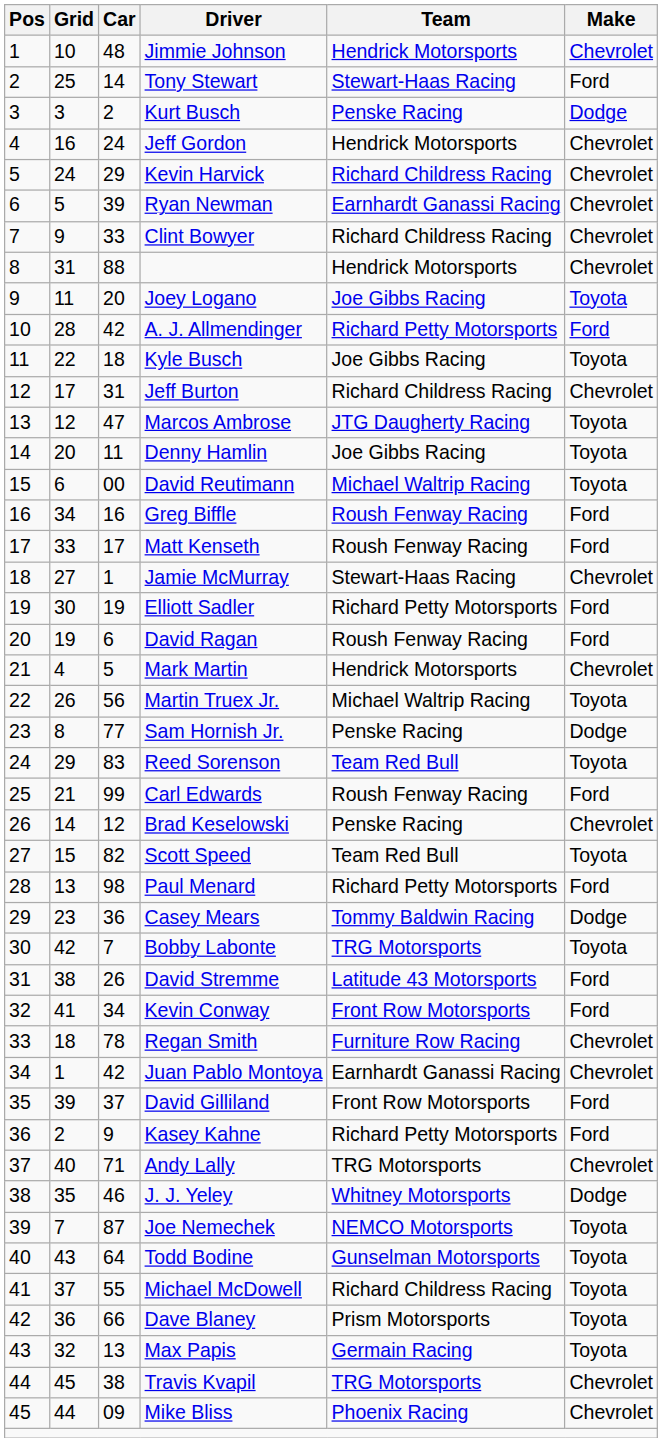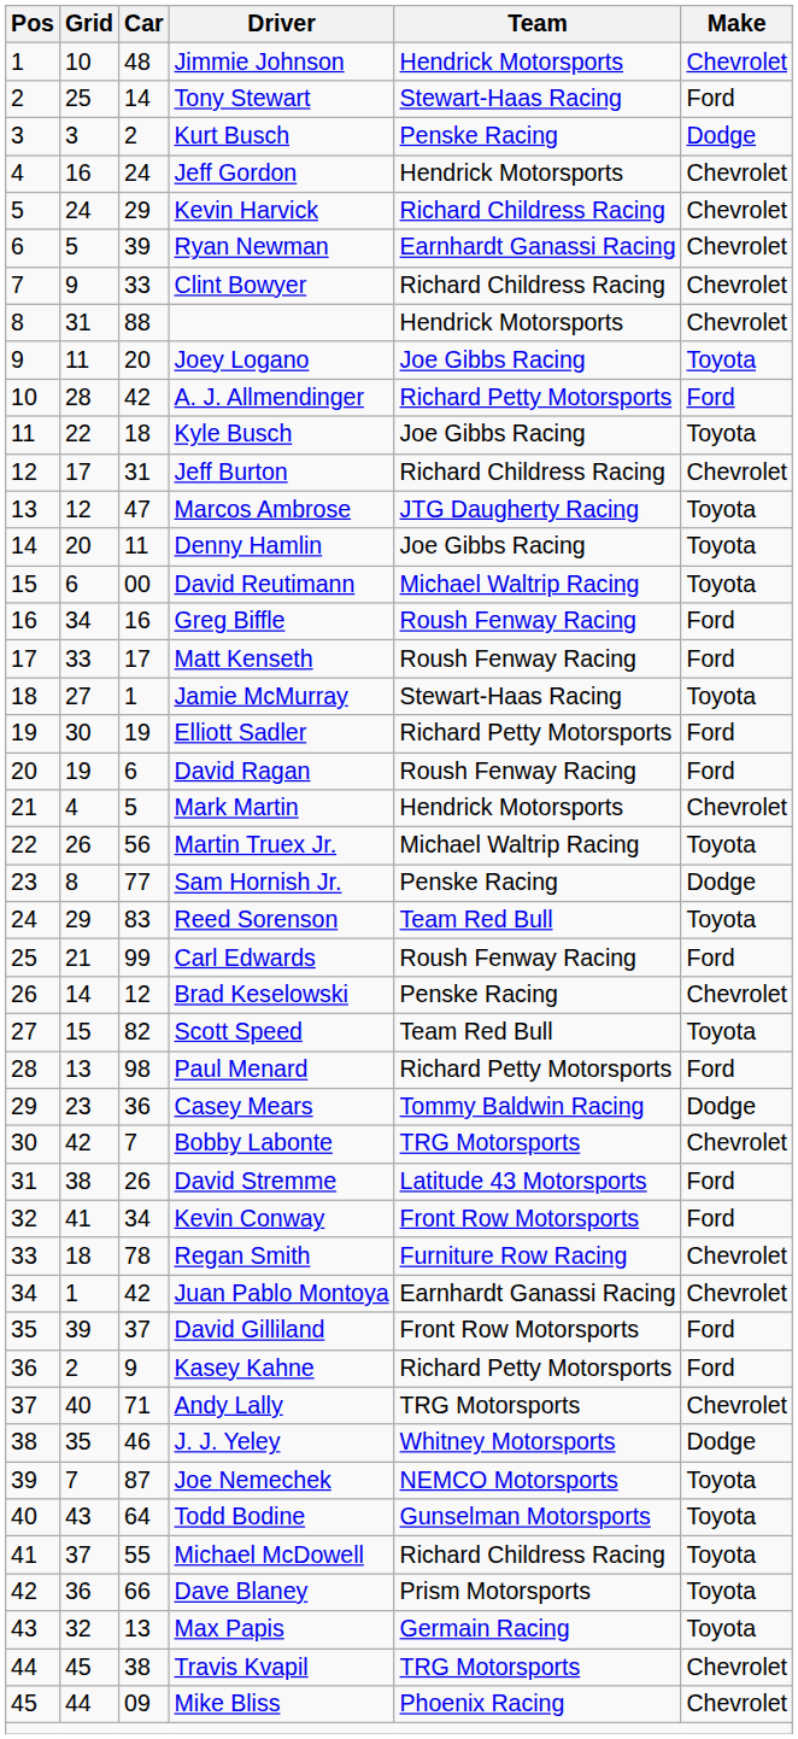 <table class="sortable wikitable" border="1">
 <tr>
 <th>Pos</th>
 <th>Grid</th>
 <th>Car</th>
 <th>Driver</th>
 <th>Team</th>
 <th>Make</th>
 </tr>
 <tr>
 <td>1</td>
 <td>10</td>
 <td>48</td>
 <td><a href='#'>Jimmie Johnson</a></td>
 <td><a href='#'>Hendrick Motorsports</a></td>
 <td><a href='#'>Chevrolet</a></td>
 </tr>
 <tr>
 <td>2</td>
 <td>25</td>
 <td>14</td>
 <td><a href='#'>Tony Stewart</a></td>
 <td><a href='#'>Stewart-Haas Racing</a></td>
 <td>Ford</td>
 </tr>
 <tr>
 <td>3</td>
 <td>3</td>
 <td>2</td>
 <td><a href='#'>Kurt Busch</a></td>
 <td><a href='#'>Penske Racing</a></td>
 <td><a href='#'>Dodge</a></td>
 </tr>
 <tr>
 <td>4</td>
 <td>16</td>
 <td>24</td>
 <td><a href='#'>Jeff Gordon</a></td>
 <td>Hendrick Motorsports</td>
 <td>Chevrolet</td>
 </tr>
 <tr>
 <td>5</td>
 <td>24</td>
 <td>29</td>
 <td><a href='#'>Kevin Harvick</a></td>
 <td><a href='#'>Richard Childress Racing</a></td>
 <td>Chevrolet</td>
 </tr>
 <tr>
 <td>6</td>
 <td>5</td>
 <td>39</td>
 <td><a href='#'>Ryan Newman</a></td>
 <td><a href='#'>Earnhardt Ganassi Racing</a></td>
 <td>Chevrolet</td>
 </tr>
 <tr>
 <td>7</td>
 <td>9</td>
 <td>33</td>
 <td><a href='#'>Clint Bowyer</a></td>
 <td>Richard Childress Racing</td>
 <td>Chevrolet</td>
 </tr>
 <tr>
 <td>8</td>
 <td>31</td>
 <td>88</td>
 <td></td>
 <td>Hendrick Motorsports</td>
 <td>Chevrolet</td>
 </tr>
 <tr>
 <td>9</td>
 <td>11</td>
 <td>20</td>
 <td><a href='#'>Joey Logano</a></td>
 <td><a href='#'>Joe Gibbs Racing</a></td>
 <td><a href='#'>Toyota</a></td>
 </tr>
 <tr>
 <td>10</td>
 <td>28</td>
 <td>42</td>
 <td><a href='#'>A. J. Allmendinger</a></td>
 <td><a href='#'>Richard Petty Motorsports</a></td>
 <td><a href='#'>Ford</a></td>
 </tr>
 <tr>
 <td>11</td>
 <td>22</td>
 <td>18</td>
 <td><a href='#'>Kyle Busch</a></td>
 <td>Joe Gibbs Racing</td>
 <td>Toyota</td>
 </tr>
 <tr>
 <td>12</td>
 <td>17</td>
 <td>31</td>
 <td><a href='#'>Jeff Burton</a></td>
 <td>Richard Childress Racing</td>
 <td>Chevrolet</td>
 </tr>
 <tr>
 <td>13</td>
 <td>12</td>
 <td>47</td>
 <td><a href='#'>Marcos Ambrose</a></td>
 <td><a href='#'>JTG Daugherty Racing</a></td>
 <td>Toyota</td>
 </tr>
 <tr>
 <td>14</td>
 <td>20</td>
 <td>11</td>
 <td><a href='#'>Denny Hamlin</a></td>
 <td>Joe Gibbs Racing</td>
 <td>Toyota</td>
 </tr>
 <tr>
 <td>15</td>
 <td>6</td>
 <td>00</td>
 <td><a href='#'>David Reutimann</a></td>
 <td><a href='#'>Michael Waltrip Racing</a></td>
 <td>Toyota</td>
 </tr>
 <tr>
 <td>16</td>
 <td>34</td>
 <td>16</td>
 <td><a href='#'>Greg Biffle</a></td>
 <td><a href='#'>Roush Fenway Racing</a></td>
 <td>Ford</td>
 </tr>
 <tr>
 <td>17</td>
 <td>33</td>
 <td>17</td>
 <td><a href='#'>Matt Kenseth</a></td>
 <td>Roush Fenway Racing</td>
 <td>Ford</td>
 </tr>
 <tr>
 <td>18</td>
 <td>27</td>
 <td>1</td>
 <td><a href='#'>Jamie McMurray</a></td>
 <td>Stewart-Haas Racing</td>
-<td>Chevrolet</td>
+<td>Toyota</td>
 </tr>
 <tr>
 <td>19</td>
 <td>30</td>
 <td>19</td>
 <td><a href='#'>Elliott Sadler</a></td>
 <td>Richard Petty Motorsports</td>
 <td>Ford</td>
 </tr>
 <tr>
 <td>20</td>
 <td>19</td>
 <td>6</td>
 <td><a href='#'>David Ragan</a></td>
 <td>Roush Fenway Racing</td>
 <td>Ford</td>
 </tr>
 <tr>
 <td>21</td>
 <td>4</td>
 <td>5</td>
 <td><a href='#'>Mark Martin</a></td>
 <td>Hendrick Motorsports</td>
 <td>Chevrolet</td>
 </tr>
 <tr>
 <td>22</td>
 <td>26</td>
 <td>56</td>
 <td><a href='#'>Martin Truex Jr.</a></td>
 <td>Michael Waltrip Racing</td>
 <td>Toyota</td>
 </tr>
 <tr>
 <td>23</td>
 <td>8</td>
 <td>77</td>
 <td><a href='#'>Sam Hornish Jr.</a></td>
 <td>Penske Racing</td>
 <td>Dodge</td>
 </tr>
 <tr>
 <td>24</td>
 <td>29</td>
 <td>83</td>
 <td><a href='#'>Reed Sorenson</a></td>
 <td><a href='#'>Team Red Bull</a></td>
 <td>Toyota</td>
 </tr>
 <tr>
 <td>25</td>
 <td>21</td>
 <td>99</td>
 <td><a href='#'>Carl Edwards</a></td>
 <td>Roush Fenway Racing</td>
 <td>Ford</td>
 </tr>
 <tr>
 <td>26</td>
 <td>14</td>
 <td>12</td>
 <td><a href='#'>Brad Keselowski</a></td>
 <td>Penske Racing</td>
 <td>Chevrolet</td>
 </tr>
 <tr>
 <td>27</td>
 <td>15</td>
 <td>82</td>
 <td><a href='#'>Scott Speed</a></td>
 <td>Team Red Bull</td>
 <td>Toyota</td>
 </tr>
 <tr>
 <td>28</td>
 <td>13</td>
 <td>98</td>
 <td><a href='#'>Paul Menard</a></td>
 <td>Richard Petty Motorsports</td>
 <td>Ford</td>
 </tr>
 <tr>
 <td>29</td>
 <td>23</td>
 <td>36</td>
 <td><a href='#'>Casey Mears</a></td>
 <td><a href='#'>Tommy Baldwin Racing</a></td>
 <td>Dodge</td>
 </tr>
 <tr>
 <td>30</td>
 <td>42</td>
 <td>7</td>
 <td><a href='#'>Bobby Labonte</a></td>
 <td><a href='#'>TRG Motorsports</a></td>
-<td>Toyota</td>
+<td>Chevrolet</td>
 </tr>
 <tr>
 <td>31</td>
 <td>38</td>
 <td>26</td>
 <td><a href='#'>David Stremme</a></td>
 <td><a href='#'>Latitude 43 Motorsports</a></td>
 <td>Ford</td>
 </tr>
 <tr>
 <td>32</td>
 <td>41</td>
 <td>34</td>
 <td><a href='#'>Kevin Conway</a></td>
 <td><a href='#'>Front Row Motorsports</a></td>
 <td>Ford</td>
 </tr>
 <tr>
 <td>33</td>
 <td>18</td>
 <td>78</td>
 <td><a href='#'>Regan Smith</a></td>
 <td><a href='#'>Furniture Row Racing</a></td>
 <td>Chevrolet</td>
 </tr>
 <tr>
 <td>34</td>
 <td>1</td>
 <td>42</td>
 <td><a href='#'>Juan Pablo Montoya</a></td>
 <td>Earnhardt Ganassi Racing</td>
 <td>Chevrolet</td>
 </tr>
 <tr>
 <td>35</td>
 <td>39</td>
 <td>37</td>
 <td><a href='#'>David Gilliland</a></td>
 <td>Front Row Motorsports</td>
 <td>Ford</td>
 </tr>
 <tr>
 <td>36</td>
 <td>2</td>
 <td>9</td>
 <td><a href='#'>Kasey Kahne</a></td>
 <td>Richard Petty Motorsports</td>
 <td>Ford</td>
 </tr>
 <tr>
 <td>37</td>
 <td>40</td>
 <td>71</td>
 <td><a href='#'>Andy Lally</a></td>
 <td>TRG Motorsports</td>
 <td>Chevrolet</td>
 </tr>
 <tr>
 <td>38</td>
 <td>35</td>
 <td>46</td>
 <td><a href='#'>J. J. Yeley</a></td>
 <td><a href='#'>Whitney Motorsports</a></td>
 <td>Dodge</td>
 </tr>
 <tr>
 <td>39</td>
 <td>7</td>
 <td>87</td>
 <td><a href='#'>Joe Nemechek</a></td>
 <td><a href='#'>NEMCO Motorsports</a></td>
 <td>Toyota</td>
 </tr>
 <tr>
 <td>40</td>
 <td>43</td>
 <td>64</td>
 <td><a href='#'>Todd Bodine</a></td>
 <td><a href='#'>Gunselman Motorsports</a></td>
 <td>Toyota</td>
 </tr>
 <tr>
 <td>41</td>
 <td>37</td>
 <td>55</td>
 <td><a href='#'>Michael McDowell</a></td>
 <td>Richard Childress Racing</td>
 <td>Toyota</td>
 </tr>
 <tr>
 <td>42</td>
 <td>36</td>
 <td>66</td>
 <td><a href='#'>Dave Blaney</a></td>
 <td>Prism Motorsports</td>
 <td>Toyota</td>
 </tr>
 <tr>
 <td>43</td>
 <td>32</td>
 <td>13</td>
 <td><a href='#'>Max Papis</a></td>
 <td><a href='#'>Germain Racing</a></td>
 <td>Toyota</td>
 </tr>
 <tr>
 <td>44</td>
 <td>45</td>
 <td>38</td>
 <td><a href='#'>Travis Kvapil</a></td>
 <td><a href='#'>TRG Motorsports</a></td>
 <td>Chevrolet</td>
 </tr>
 <tr>
 <td>45</td>
 <td>44</td>
 <td>09</td>
 <td><a href='#'>Mike Bliss</a></td>
 <td><a href='#'>Phoenix Racing</a></td>
 <td>Chevrolet</td>
 </tr>
 <tr class="sortbottom">
 <td colspan="8"></td>
 </tr>
 </table>
